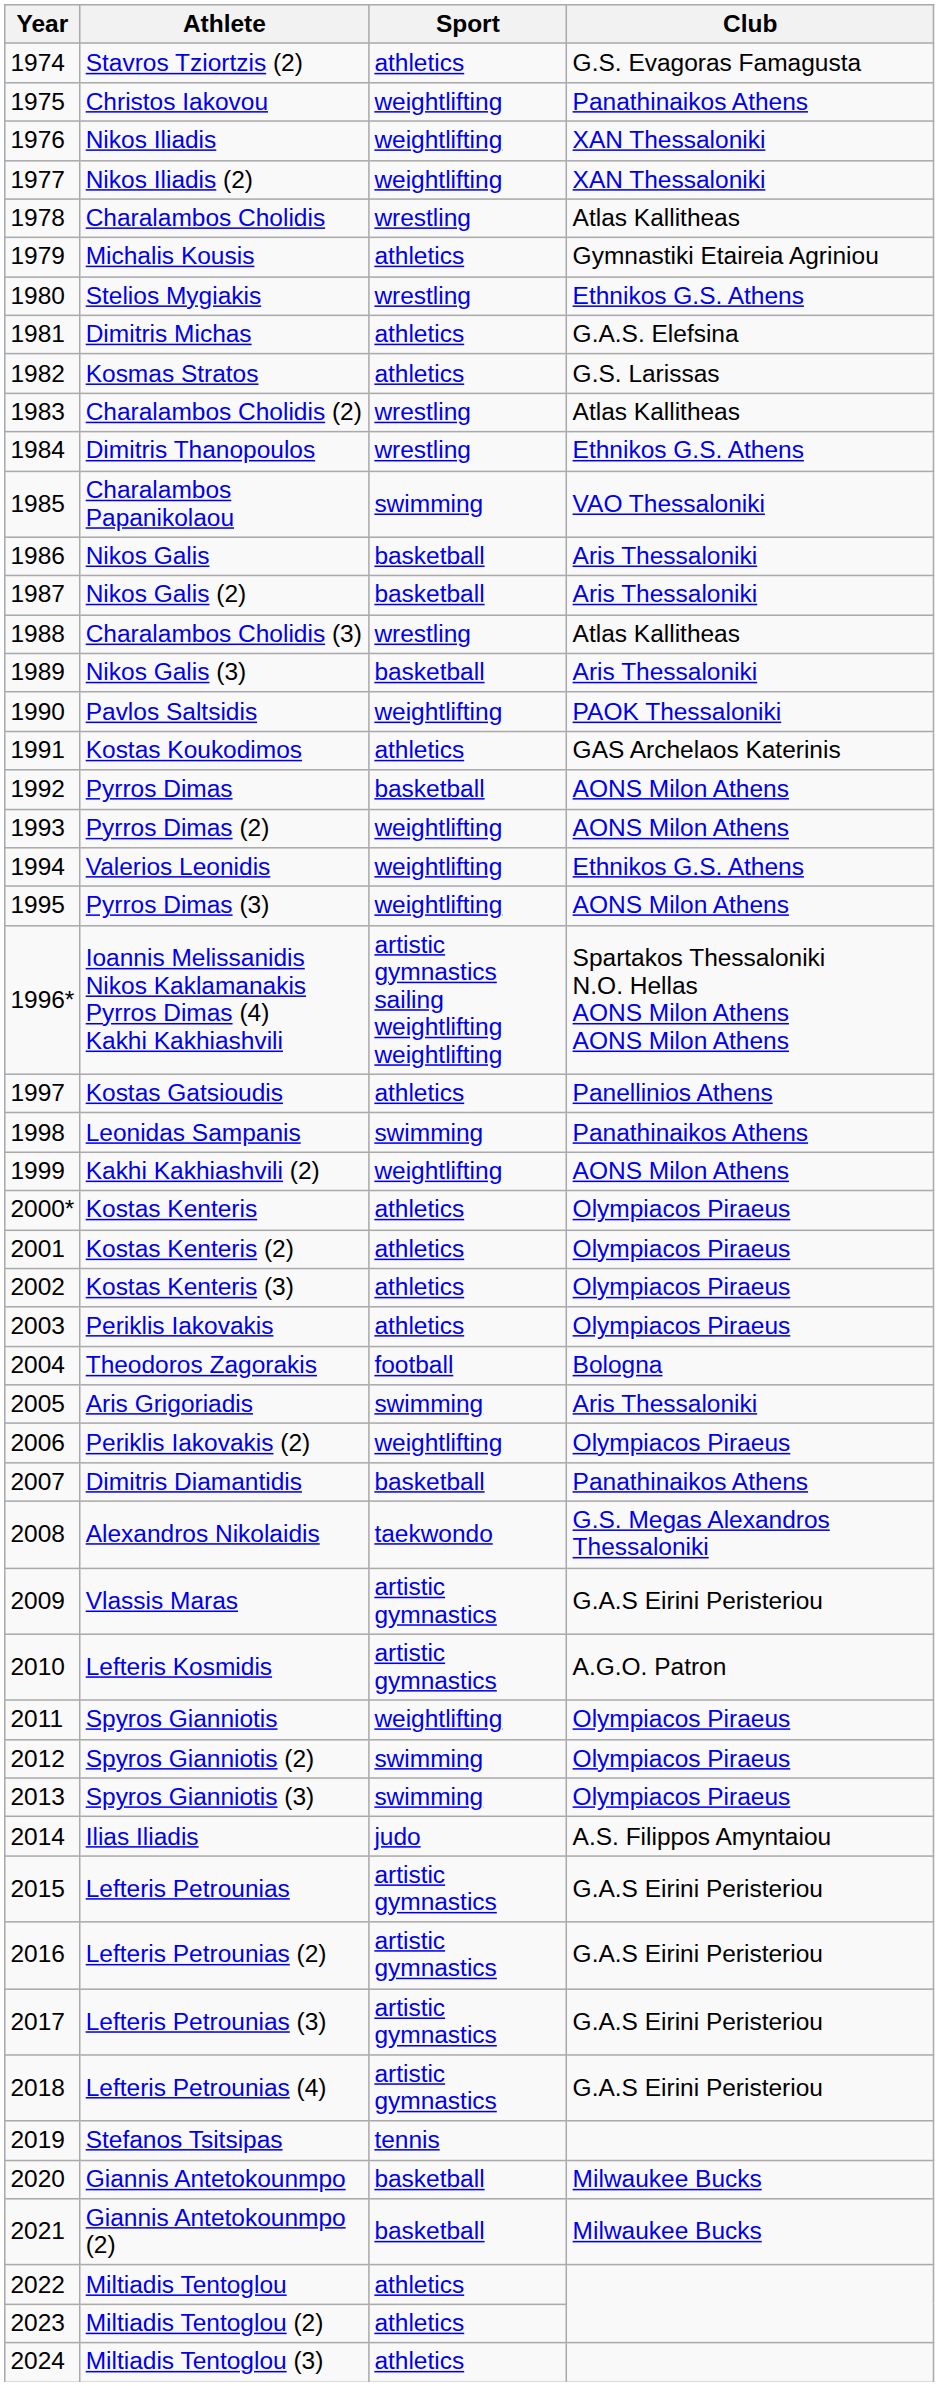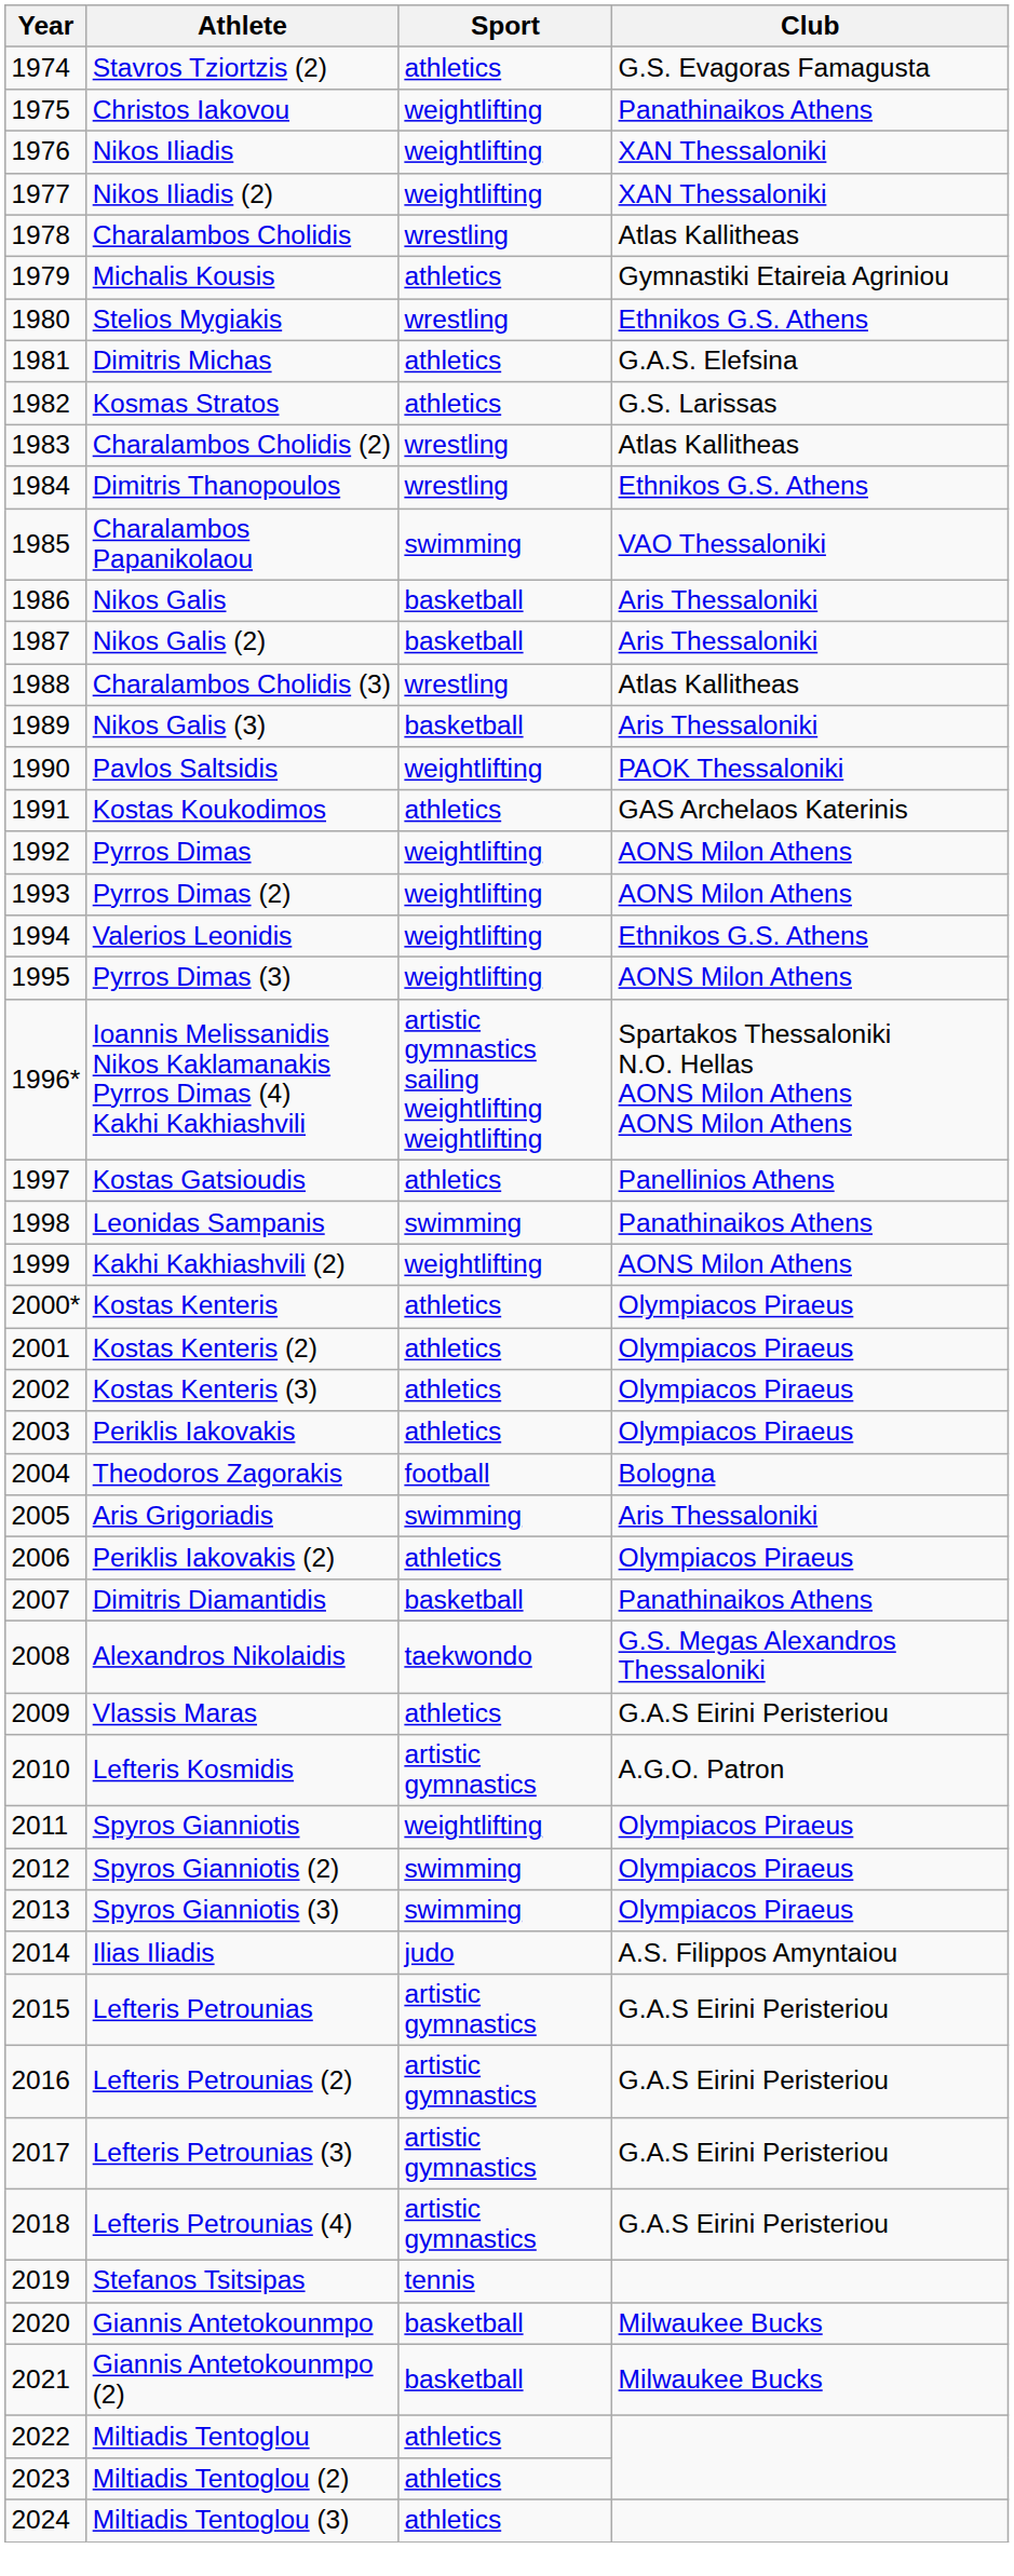 <table class="wikitable">
 <tr>
 <th>Year</th>
 <th>Athlete</th>
 <th>Sport</th>
 <th>Club</th>
 </tr>
 <tr>
 <td>1974</td>
 <td><a href='#'>Stavros Tziortzis</a> (2)</td>
 <td><a href='#'>athletics</a></td>
 <td>G.S. Evagoras Famagusta</td>
 </tr>
 <tr>
 <td>1975</td>
 <td><a href='#'>Christos Iakovou</a></td>
 <td><a href='#'>weightlifting</a></td>
 <td><a href='#'>Panathinaikos Athens</a></td>
 </tr>
 <tr>
 <td>1976</td>
 <td><a href='#'>Nikos Iliadis</a></td>
 <td><a href='#'>weightlifting</a></td>
 <td><a href='#'>XAN Thessaloniki</a></td>
 </tr>
 <tr>
 <td>1977</td>
 <td><a href='#'>Nikos Iliadis</a> (2)</td>
 <td><a href='#'>weightlifting</a></td>
 <td><a href='#'>XAN Thessaloniki</a></td>
 </tr>
 <tr>
 <td>1978</td>
 <td><a href='#'>Charalambos Cholidis</a></td>
 <td><a href='#'>wrestling</a></td>
 <td>Atlas Kallitheas</td>
 </tr>
 <tr>
 <td>1979</td>
 <td><a href='#'>Michalis Kousis</a></td>
 <td><a href='#'>athletics</a></td>
 <td>Gymnastiki Etaireia Agriniou</td>
 </tr>
 <tr>
 <td>1980</td>
 <td><a href='#'>Stelios Mygiakis</a></td>
 <td><a href='#'>wrestling</a></td>
 <td><a href='#'>Ethnikos G.S. Athens</a></td>
 </tr>
 <tr>
 <td>1981</td>
 <td><a href='#'>Dimitris Michas</a></td>
 <td><a href='#'>athletics</a></td>
 <td>G.A.S. Elefsina</td>
 </tr>
 <tr>
 <td>1982</td>
 <td><a href='#'>Kosmas Stratos</a></td>
 <td><a href='#'>athletics</a></td>
 <td>G.S. Larissas</td>
 </tr>
 <tr>
 <td>1983</td>
 <td><a href='#'>Charalambos Cholidis</a> (2)</td>
 <td><a href='#'>wrestling</a></td>
 <td>Atlas Kallitheas</td>
 </tr>
 <tr>
 <td>1984</td>
 <td><a href='#'>Dimitris Thanopoulos</a></td>
 <td><a href='#'>wrestling</a></td>
 <td><a href='#'>Ethnikos G.S. Athens</a></td>
 </tr>
 <tr>
 <td>1985</td>
 <td><a href='#'>Charalambos Papanikolaou</a></td>
 <td><a href='#'>swimming</a></td>
 <td><a href='#'>VAO Thessaloniki</a></td>
 </tr>
 <tr>
 <td>1986</td>
 <td><a href='#'>Nikos Galis</a></td>
 <td><a href='#'>basketball</a></td>
 <td><a href='#'>Aris Thessaloniki</a></td>
 </tr>
 <tr>
 <td>1987</td>
 <td><a href='#'>Nikos Galis</a> (2)</td>
 <td><a href='#'>basketball</a></td>
 <td><a href='#'>Aris Thessaloniki</a></td>
 </tr>
 <tr>
 <td>1988</td>
 <td><a href='#'>Charalambos Cholidis</a> (3)</td>
 <td><a href='#'>wrestling</a></td>
 <td>Atlas Kallitheas</td>
 </tr>
 <tr>
 <td>1989</td>
 <td><a href='#'>Nikos Galis</a> (3)</td>
 <td><a href='#'>basketball</a></td>
 <td><a href='#'>Aris Thessaloniki</a></td>
 </tr>
 <tr>
 <td>1990</td>
 <td><a href='#'>Pavlos Saltsidis</a></td>
 <td><a href='#'>weightlifting</a></td>
 <td><a href='#'>PAOK Thessaloniki</a></td>
 </tr>
 <tr>
 <td>1991</td>
 <td><a href='#'>Kostas Koukodimos</a></td>
 <td><a href='#'>athletics</a></td>
 <td>GAS Archelaos Katerinis</td>
 </tr>
 <tr>
 <td>1992</td>
 <td><a href='#'>Pyrros Dimas</a></td>
-<td><a href='#'>basketball</a></td>
+<td><a href='#'>weightlifting</a></td>
 <td><a href='#'>AONS Milon Athens</a></td>
 </tr>
 <tr>
 <td>1993</td>
 <td><a href='#'>Pyrros Dimas</a> (2)</td>
 <td><a href='#'>weightlifting</a></td>
 <td><a href='#'>AONS Milon Athens</a></td>
 </tr>
 <tr>
 <td>1994</td>
 <td><a href='#'>Valerios Leonidis</a></td>
 <td><a href='#'>weightlifting</a></td>
 <td><a href='#'>Ethnikos G.S. Athens</a></td>
 </tr>
 <tr>
 <td>1995</td>
 <td><a href='#'>Pyrros Dimas</a> (3)</td>
 <td><a href='#'>weightlifting</a></td>
 <td><a href='#'>AONS Milon Athens</a></td>
 </tr>
 <tr>
 <td>1996*</td>
 <td><a href='#'>Ioannis Melissanidis</a> <br> <a href='#'>Nikos Kaklamanakis</a> <br> <a href='#'>Pyrros Dimas</a> (4) <br> <a href='#'>Kakhi Kakhiashvili</a></td>
 <td><a href='#'>artistic gymnastics</a> <br> <a href='#'>sailing</a> <br> <a href='#'>weightlifting</a> <br> <a href='#'>weightlifting</a></td>
 <td>Spartakos Thessaloniki <br> Ν.Ο. Hellas <br> <a href='#'>AONS Milon Athens</a> <br> <a href='#'>AONS Milon Athens</a></td>
 </tr>
 <tr>
 <td>1997</td>
 <td><a href='#'>Kostas Gatsioudis</a></td>
 <td><a href='#'>athletics</a></td>
 <td><a href='#'>Panellinios Athens</a></td>
 </tr>
 <tr>
 <td>1998</td>
 <td><a href='#'>Leonidas Sampanis</a></td>
 <td><a href='#'>swimming</a></td>
 <td><a href='#'>Panathinaikos Athens</a></td>
 </tr>
 <tr>
 <td>1999</td>
 <td><a href='#'>Kakhi Kakhiashvili</a> (2)</td>
 <td><a href='#'>weightlifting</a></td>
 <td><a href='#'>AONS Milon Athens</a></td>
 </tr>
 <tr>
 <td>2000*</td>
 <td><a href='#'>Kostas Kenteris</a></td>
 <td><a href='#'>athletics</a></td>
 <td><a href='#'>Olympiacos Piraeus</a></td>
 </tr>
 <tr>
 <td>2001</td>
 <td><a href='#'>Kostas Kenteris</a> (2)</td>
 <td><a href='#'>athletics</a></td>
 <td><a href='#'>Olympiacos Piraeus</a></td>
 </tr>
 <tr>
 <td>2002</td>
 <td><a href='#'>Kostas Kenteris</a> (3)</td>
 <td><a href='#'>athletics</a></td>
 <td><a href='#'>Olympiacos Piraeus</a></td>
 </tr>
 <tr>
 <td>2003</td>
 <td><a href='#'>Periklis Iakovakis</a></td>
 <td><a href='#'>athletics</a></td>
 <td><a href='#'>Olympiacos Piraeus</a></td>
 </tr>
 <tr>
 <td>2004</td>
 <td><a href='#'>Theodoros Zagorakis</a></td>
 <td><a href='#'>football</a></td>
 <td><a href='#'>Bologna</a></td>
 </tr>
 <tr>
 <td>2005</td>
 <td><a href='#'>Aris Grigoriadis</a></td>
 <td><a href='#'>swimming</a></td>
 <td><a href='#'>Aris Thessaloniki</a></td>
 </tr>
 <tr>
 <td>2006</td>
 <td><a href='#'>Periklis Iakovakis</a> (2)</td>
-<td><a href='#'>weightlifting</a></td>
+<td><a href='#'>athletics</a></td>
 <td><a href='#'>Olympiacos Piraeus</a></td>
 </tr>
 <tr>
 <td>2007</td>
 <td><a href='#'>Dimitris Diamantidis</a></td>
 <td><a href='#'>basketball</a></td>
 <td><a href='#'>Panathinaikos Athens</a></td>
 </tr>
 <tr>
 <td>2008</td>
 <td><a href='#'>Alexandros Nikolaidis</a></td>
 <td><a href='#'>taekwondo</a></td>
 <td><a href='#'>G.S. Megas Alexandros Thessaloniki</a></td>
 </tr>
 <tr>
 <td>2009</td>
 <td><a href='#'>Vlassis Maras</a></td>
-<td><a href='#'>artistic gymnastics</a></td>
+<td><a href='#'>athletics</a></td>
 <td>G.A.S Eirini Peristeriou</td>
 </tr>
 <tr>
 <td>2010</td>
 <td><a href='#'>Lefteris Kosmidis</a></td>
 <td><a href='#'>artistic gymnastics</a></td>
 <td>A.G.O. Patron</td>
 </tr>
 <tr>
 <td>2011</td>
 <td><a href='#'>Spyros Gianniotis</a></td>
 <td><a href='#'>weightlifting</a></td>
 <td><a href='#'>Olympiacos Piraeus</a></td>
 </tr>
 <tr>
 <td>2012</td>
 <td><a href='#'>Spyros Gianniotis</a> (2)</td>
 <td><a href='#'>swimming</a></td>
 <td><a href='#'>Olympiacos Piraeus</a></td>
 </tr>
 <tr>
 <td>2013</td>
 <td><a href='#'>Spyros Gianniotis</a> (3)</td>
 <td><a href='#'>swimming</a></td>
 <td><a href='#'>Olympiacos Piraeus</a></td>
 </tr>
 <tr>
 <td>2014</td>
 <td><a href='#'>Ilias Iliadis</a></td>
 <td><a href='#'>judo</a></td>
 <td>A.S. Filippos Amyntaiou</td>
 </tr>
 <tr>
 <td>2015</td>
 <td><a href='#'>Lefteris Petrounias</a></td>
 <td><a href='#'>artistic gymnastics</a></td>
 <td>G.A.S Eirini Peristeriou</td>
 </tr>
 <tr>
 <td>2016</td>
 <td><a href='#'>Lefteris Petrounias</a> (2)</td>
 <td><a href='#'>artistic gymnastics</a></td>
 <td>G.A.S Eirini Peristeriou</td>
 </tr>
 <tr>
 <td>2017</td>
 <td><a href='#'>Lefteris Petrounias</a> (3)</td>
 <td><a href='#'>artistic gymnastics</a></td>
 <td>G.A.S Eirini Peristeriou</td>
 </tr>
 <tr>
 <td>2018</td>
 <td><a href='#'>Lefteris Petrounias</a> (4)</td>
 <td><a href='#'>artistic gymnastics</a></td>
 <td>G.A.S Eirini Peristeriou</td>
 </tr>
 <tr>
 <td>2019</td>
 <td><a href='#'>Stefanos Tsitsipas</a></td>
 <td><a href='#'>tennis</a></td>
 <td></td>
 </tr>
 <tr>
 <td>2020</td>
 <td><a href='#'>Giannis Antetokounmpo</a></td>
 <td><a href='#'>basketball</a></td>
 <td><a href='#'>Milwaukee Bucks</a></td>
 </tr>
 <tr>
 <td>2021</td>
 <td><a href='#'>Giannis Antetokounmpo</a> (2)</td>
 <td><a href='#'>basketball</a></td>
 <td><a href='#'>Milwaukee Bucks</a></td>
 </tr>
 <tr>
 <td>2022</td>
 <td><a href='#'>Miltiadis Tentoglou</a></td>
 <td><a href='#'>athletics</a></td>
 </tr>
 <tr>
 <td>2023</td>
 <td><a href='#'>Miltiadis Tentoglou</a> (2)</td>
 <td><a href='#'>athletics</a></td>
 </tr>
 <tr>
 <td>2024</td>
 <td><a href='#'>Miltiadis Tentoglou</a> (3)</td>
 <td><a href='#'>athletics</a></td>
 <td></td>
 </tr>
 </table>
